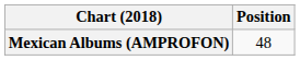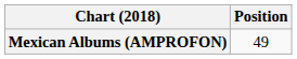 <table class="wikitable plainrowheaders" style="text-align:center">
 <tr>
 <th>Chart (2018)</th>
 <th>Position</th>
 </tr>
 <tr>
 <th scope="row">Mexican Albums (AMPROFON)</th>
-<td>48</td>
+<td>49</td>
 </tr>
 </table>
